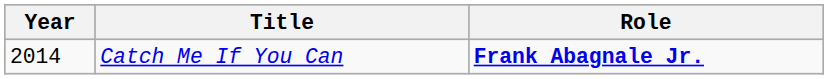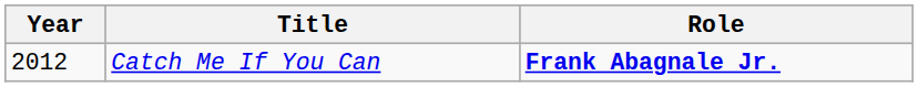 <table class="wikitable sortable" style="width:500px">
 <tr>
 <th>Year</th>
 <th>Title</th>
 <th>Role</th>
 </tr>
 <tr>
-<td>2014</td>
+<td>2012</td>
 <td><em><a href='#'>Catch Me If You Can</a></em></td>
 <td><strong><a href='#'>Frank Abagnale Jr.</a></strong></td>
 </tr>
 </table>
